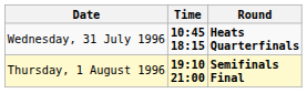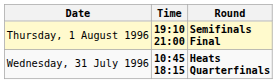 <table class="wikitable">
 <tr>
 <th>Date</th>
 <th>Time</th>
 <th>Round</th>
 </tr>
+<tr style=background:lemonchiffon>
+<td>Thursday, 1 August 1996</td>
+<td><strong>19:10</strong><br><strong>21:00</strong></td>
+<td><strong>Semifinals</strong><br><strong>Final</strong></td>
+</tr>
 <tr>
 <td>Wednesday, 31 July 1996</td>
 <td><strong>10:45</strong><br><strong>18:15</strong></td>
 <td><strong>Heats</strong><br><strong>Quarterfinals</strong></td>
 </tr>
-<tr style=background:lemonchiffon>
-<td>Thursday, 1 August 1996</td>
-<td><strong>19:10</strong><br><strong>21:00</strong></td>
-<td><strong>Semifinals</strong><br><strong>Final</strong></td>
-</tr>
 </table>
